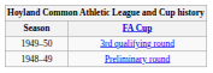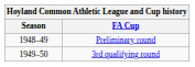 <table class="wikitable collapsible" style="text-align:center;font-size:75%">
 <tr>
 <th colspan="2"><strong>Hoyland Common Athletic League and Cup history</strong></th>
 </tr>
 <tr>
 <th>Season</th>
 <th><a href='#'>FA Cup</a></th>
 </tr>
 <tr>
+<td>1948–49</td>
+<td><a href='#'>Preliminary round</a></td>
+</tr>
+<tr>
 <td>1949–50</td>
 <td><a href='#'>3rd qualifying round</a></td>
 </tr>
-<tr>
-<td>1948–49</td>
-<td><a href='#'>Preliminary round</a></td>
-</tr>
 </table>
